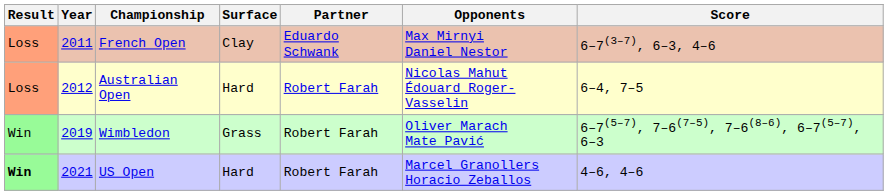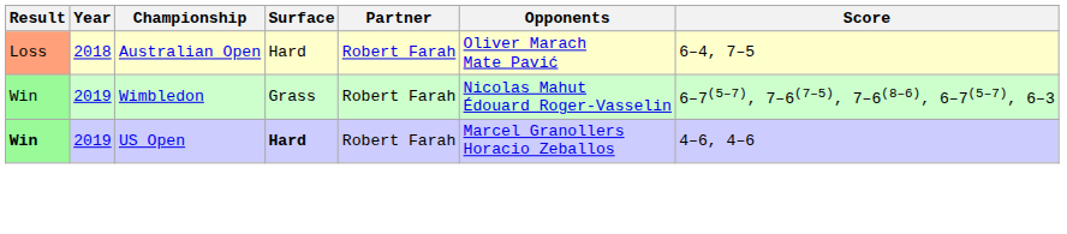 <table class="sortable wikitable">
 <tr>
 <th>Result</th>
 <th>Year</th>
 <th>Championship</th>
 <th>Surface</th>
 <th>Partner</th>
 <th>Opponents</th>
 <th class="unsortable">Score</th>
 </tr>
-<tr style="background:#ebc2af;">
-<td bgcolor=FFA07A>Loss</td>
-<td><a href='#'>2011</a></td>
-<td><a href='#'>French Open</a></td>
-<td>Clay</td>
-<td> <a href='#'>Eduardo Schwank</a></td>
-<td> <a href='#'>Max Mirnyi</a> <br>  <a href='#'>Daniel Nestor</a></td>
-<td>6–7<sup>(3–7)</sup>, 6–3, 4–6</td>
-</tr>
 <tr style="background:#ffc;">
 <td bgcolor=FFA07A>Loss</td>
-<td><a href='#'>2012</a></td>
+<td><a href='#'>2018</a></td>
 <td><a href='#'>Australian Open</a></td>
 <td>Hard</td>
 <td> <a href='#'>Robert Farah</a></td>
-<td> <a href='#'>Nicolas Mahut</a> <br>  <a href='#'>Édouard Roger-Vasselin</a></td>
+<td> <a href='#'>Oliver Marach</a> <br>  <a href='#'>Mate Pavić</a></td>
 <td>6–4, 7–5</td>
 </tr>
 <tr style="background:#cfc;">
 <td bgcolor=98FB98>Win</td>
 <td><a href='#'>2019</a></td>
 <td><a href='#'>Wimbledon</a></td>
 <td>Grass</td>
 <td> Robert Farah</td>
-<td> <a href='#'>Oliver Marach</a> <br>  <a href='#'>Mate Pavić</a></td>
+<td> <a href='#'>Nicolas Mahut</a> <br>  <a href='#'>Édouard Roger-Vasselin</a></td>
 <td>6–7<sup>(5–7)</sup>, 7–6<sup>(7–5)</sup>, 7–6<sup>(8–6)</sup>, 6–7<sup>(5–7)</sup>, 6–3</td>
 </tr>
 <tr style="background:#ccf;">
 <td bgcolor=98FB98><strong>Win</strong></td>
-<td><a href='#'>2021</a></td>
+<td><a href='#'>2019</a></td>
 <td><a href='#'>US Open</a></td>
-<td>Hard</td>
+<td><strong>Hard</strong></td>
 <td> Robert Farah</td>
 <td> <a href='#'>Marcel Granollers</a> <br>  <a href='#'>Horacio Zeballos</a></td>
 <td>4–6, 4–6</td>
 </tr>
 </table>
